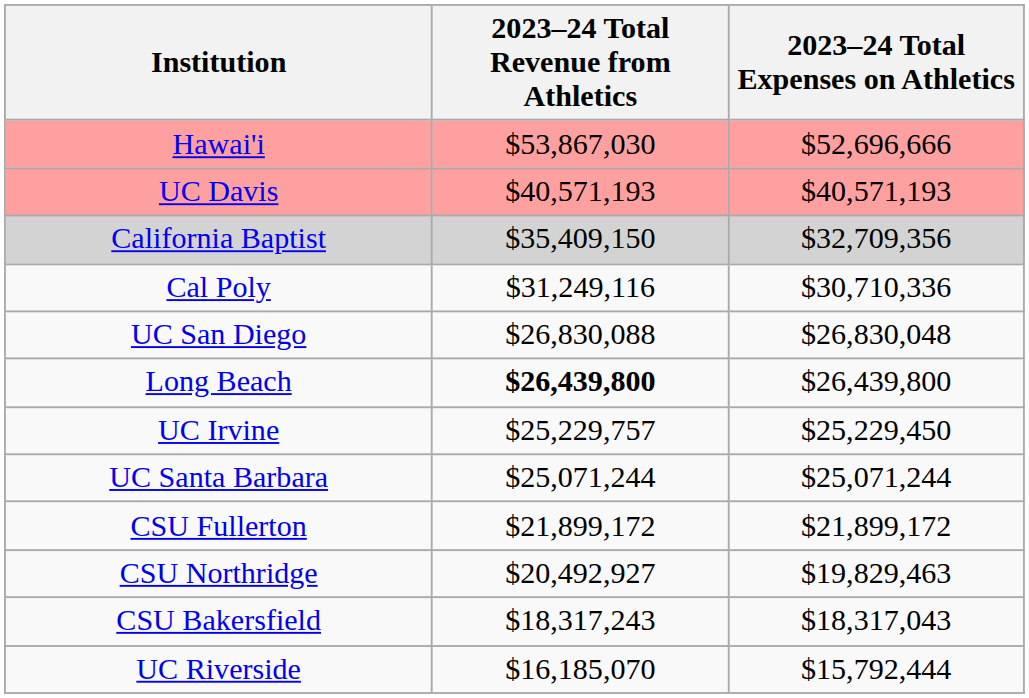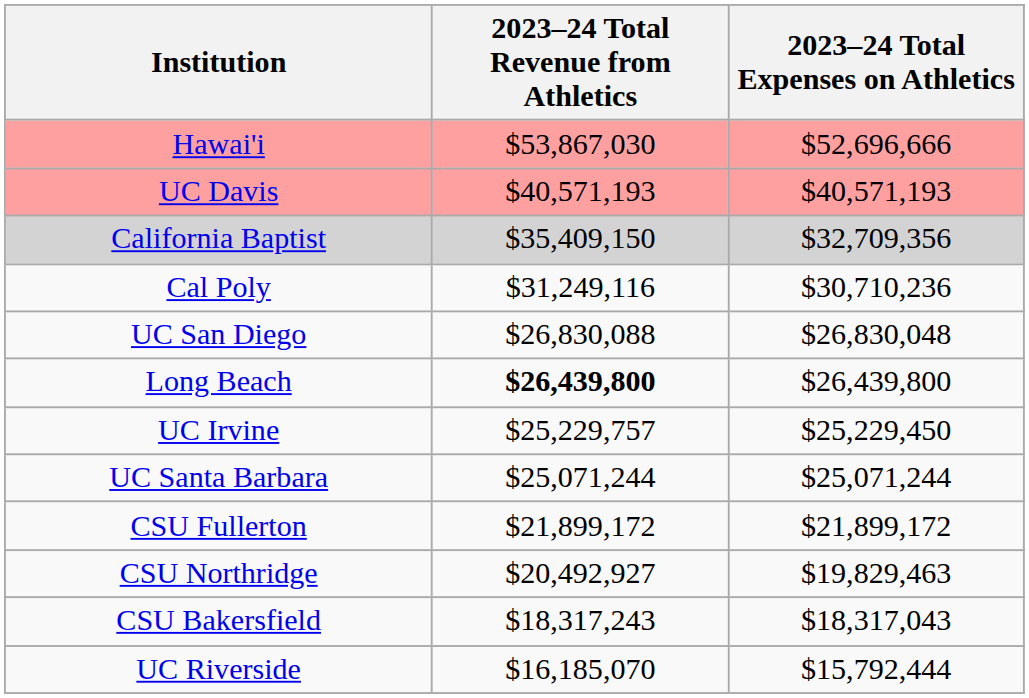 <table class="wikitable sortable" style="text-align: center">
 <tr>
 <th style="width:220px;">Institution</th>
 <th style="width:150px;">2023–24 Total Revenue from Athletics</th>
 <th style="width:150px;">2023–24 Total Expenses on Athletics</th>
 </tr>
 <tr bgcolor=#ffa0a0>
 <td><a href='#'>Hawai'i</a></td>
 <td>$53,867,030</td>
 <td>$52,696,666</td>
 </tr>
 <tr bgcolor=#ffa0a0>
 <td><a href='#'>UC Davis</a></td>
 <td>$40,571,193</td>
 <td>$40,571,193</td>
 </tr>
 <tr bgcolor=lightgray>
 <td><a href='#'>California Baptist</a></td>
 <td>$35,409,150</td>
 <td>$32,709,356</td>
 </tr>
 <tr>
 <td><a href='#'>Cal Poly</a></td>
 <td>$31,249,116</td>
-<td>$30,710,336</td>
+<td>$30,710,236</td>
 </tr>
 <tr>
 <td><a href='#'>UC San Diego</a></td>
 <td>$26,830,088</td>
 <td>$26,830,048</td>
 </tr>
 <tr>
 <td><a href='#'>Long Beach</a></td>
 <td><strong>$26,439,800</strong></td>
 <td>$26,439,800</td>
 </tr>
 <tr>
 <td><a href='#'>UC Irvine</a></td>
 <td>$25,229,757</td>
 <td>$25,229,450</td>
 </tr>
 <tr>
 <td><a href='#'>UC Santa Barbara</a></td>
 <td>$25,071,244</td>
 <td>$25,071,244</td>
 </tr>
 <tr>
 <td><a href='#'>CSU Fullerton</a></td>
 <td>$21,899,172</td>
 <td>$21,899,172</td>
 </tr>
 <tr>
 <td><a href='#'>CSU Northridge</a></td>
 <td>$20,492,927</td>
 <td>$19,829,463</td>
 </tr>
 <tr>
 <td><a href='#'>CSU Bakersfield</a></td>
 <td>$18,317,243</td>
 <td>$18,317,043</td>
 </tr>
 <tr>
 <td><a href='#'>UC Riverside</a></td>
 <td>$16,185,070</td>
 <td>$15,792,444</td>
 </tr>
 </table>
